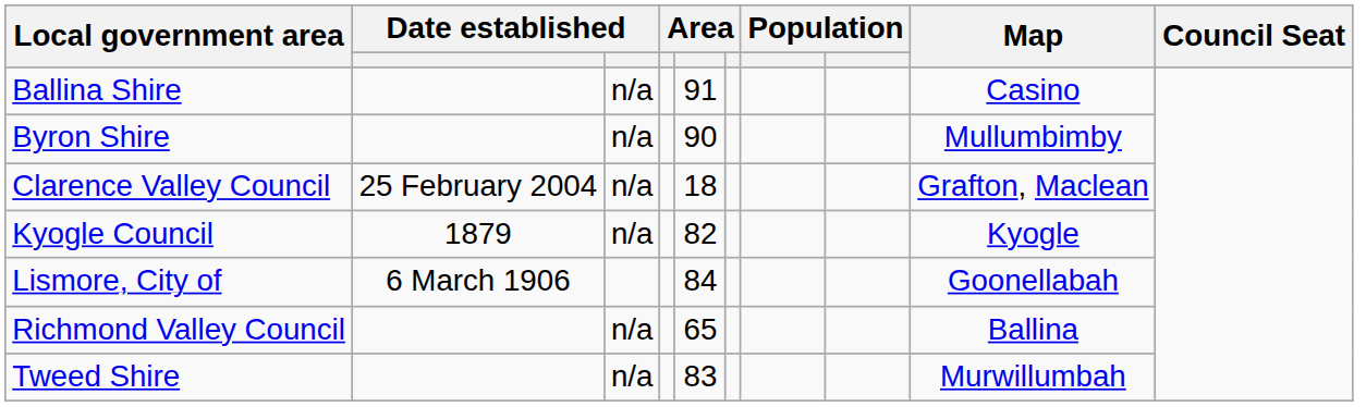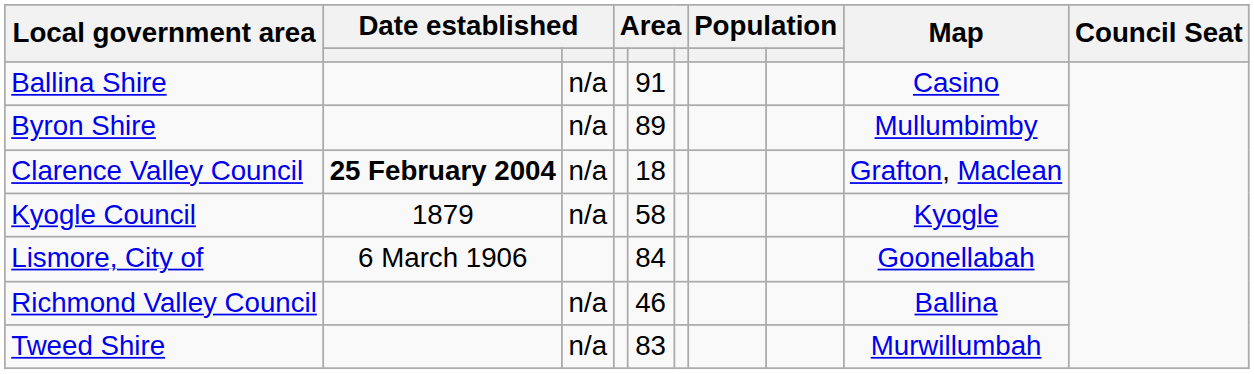 <table class="wikitable sortable" style=text-align:center>
 <tr>
 <th rowspan=2>Local government area</th>
 <th colspan=2>Date established</th>
 <th colspan=3>Area</th>
 <th colspan=2>Population</th>
 <th class=unsortable rowspan=2>Map</th>
 <th rowspan=2>Council Seat</th>
 </tr>
 <tr>
 <th></th>
 <th></th>
 <th></th>
 <th></th>
 <th></th>
 <th></th>
 <th></th>
 </tr>
 <tr>
 <td align=left><a href='#'>Ballina Shire</a></td>
 <td></td>
 <td>n/a</td>
 <td></td>
 <td scope="row">91</td>
 <td align=right></td>
 <td scope="row"></td>
 <td></td>
 <td><a href='#'>Casino</a></td>
 </tr>
 <tr>
 <td align=left><a href='#'>Byron Shire</a></td>
 <td></td>
 <td>n/a</td>
 <td></td>
-<td scope="row">90</td>
+<td scope="row">89</td>
 <td align=right></td>
 <td scope="row"></td>
 <td></td>
 <td><a href='#'>Mullumbimby</a></td>
 </tr>
 <tr>
 <td align=left><a href='#'>Clarence Valley Council</a></td>
-<td>25 February 2004</td>
+<td><strong>25 February 2004</strong></td>
 <td>n/a</td>
 <td></td>
 <td>18</td>
 <td align="right"></td>
 <td scope="row"></td>
 <td></td>
 <td><a href='#'>Grafton</a>, <a href='#'>Maclean</a></td>
 </tr>
 <tr>
 <td align=left><a href='#'>Kyogle Council</a></td>
 <td>1879 </td>
 <td>n/a</td>
 <td></td>
-<td scope="row">82</td>
+<td scope="row">58</td>
 <td align=right></td>
 <td scope="row"></td>
 <td></td>
 <td><a href='#'>Kyogle</a></td>
 </tr>
 <tr>
 <td align=left><a href='#'>Lismore, City of</a></td>
 <td>6 March 1906<br></td>
 <td></td>
 <td></td>
 <td scope="row">84</td>
 <td align=right></td>
 <td scope="row"></td>
 <td></td>
 <td><a href='#'>Goonellabah</a></td>
 </tr>
 <tr>
 <td align=left><a href='#'>Richmond Valley Council</a></td>
 <td></td>
 <td>n/a</td>
 <td></td>
-<td scope="row">65</td>
+<td scope="row">46</td>
 <td align=right></td>
 <td scope="row"></td>
 <td></td>
 <td><a href='#'>Ballina</a></td>
 </tr>
 <tr>
 <td align=left><a href='#'>Tweed Shire</a></td>
 <td></td>
 <td>n/a</td>
 <td></td>
 <td scope="row">83</td>
 <td align=right></td>
 <td scope="row"></td>
 <td></td>
 <td><a href='#'>Murwillumbah</a></td>
 </tr>
 </table>
